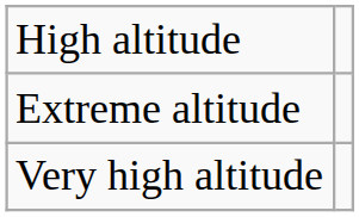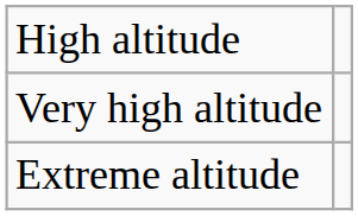 <table class="wikitable" style="float:right; margin:1em 1em;">
 <tr>
 <td>High altitude</td>
 <td></td>
 </tr>
 <tr>
+<td>Very high altitude</td>
+<td></td>
+</tr>
+<tr>
 <td>Extreme altitude</td>
 <td></td>
 </tr>
-<tr>
-<td>Very high altitude</td>
-<td></td>
-</tr>
 </table>
